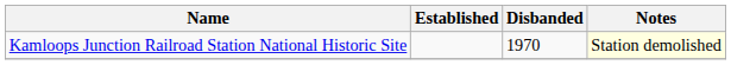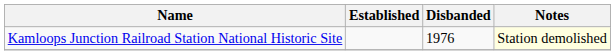 <table class="sortable wikitable">
 <tr>
 <th>Name</th>
 <th>Established</th>
 <th>Disbanded</th>
 <th>Notes</th>
 </tr>
 <tr>
 <td nowrap><a href='#'>Kamloops Junction Railroad Station National Historic Site</a></td>
 <td></td>
-<td>1970</td>
+<td>1976</td>
 <td style="background: lightyellow;">Station demolished</td>
 </tr>
 <tr>
 </tr>
 </table>
